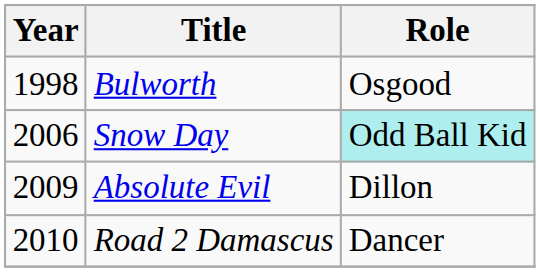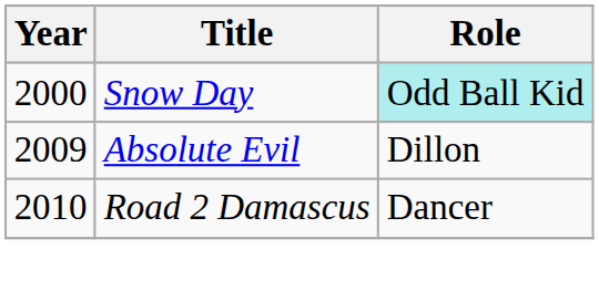 <table class="wikitable sortable plainrowheaders">
 <tr style="background:#ccc; text-align:center;">
 <th scope="col">Year</th>
 <th scope="col">Title</th>
 <th scope="col">Role</th>
 </tr>
 <tr>
-<td>1998</td>
-<td><em><a href='#'>Bulworth</a></em></td>
-<td>Osgood</td>
-</tr>
-<tr>
-<td>2006</td>
+<td>2000</td>
 <td><em><a href='#'>Snow Day</a></em></td>
 <td style="background: paleturquoise;">Odd Ball Kid</td>
 </tr>
 <tr>
 <td>2009</td>
 <td><em><a href='#'>Absolute Evil</a></em></td>
 <td>Dillon</td>
 </tr>
 <tr>
 <td>2010</td>
 <td><em>Road 2 Damascus</em></td>
 <td>Dancer</td>
 </tr>
 <tr>
 </tr>
 </table>
